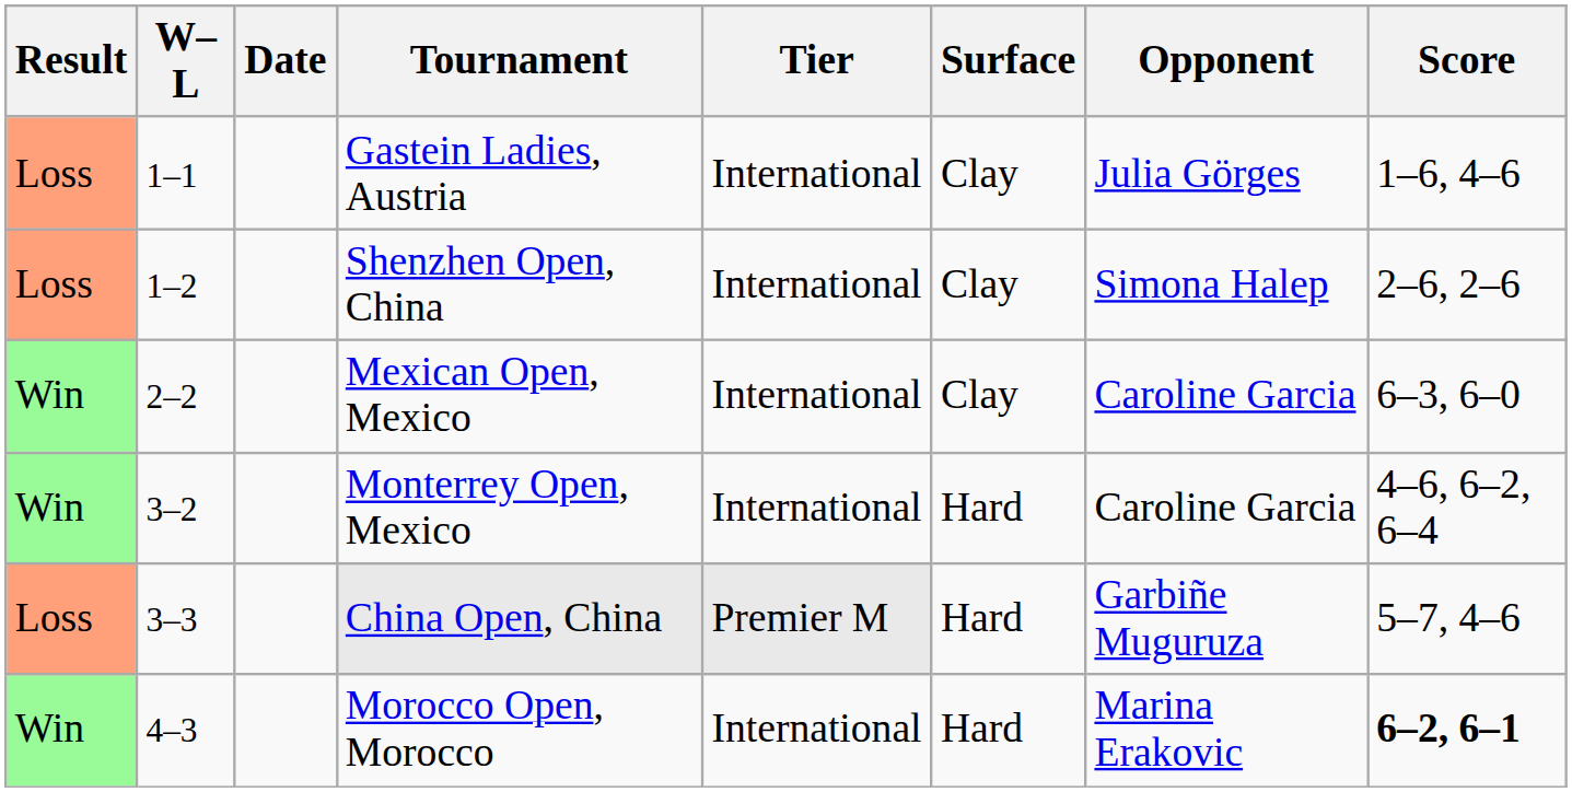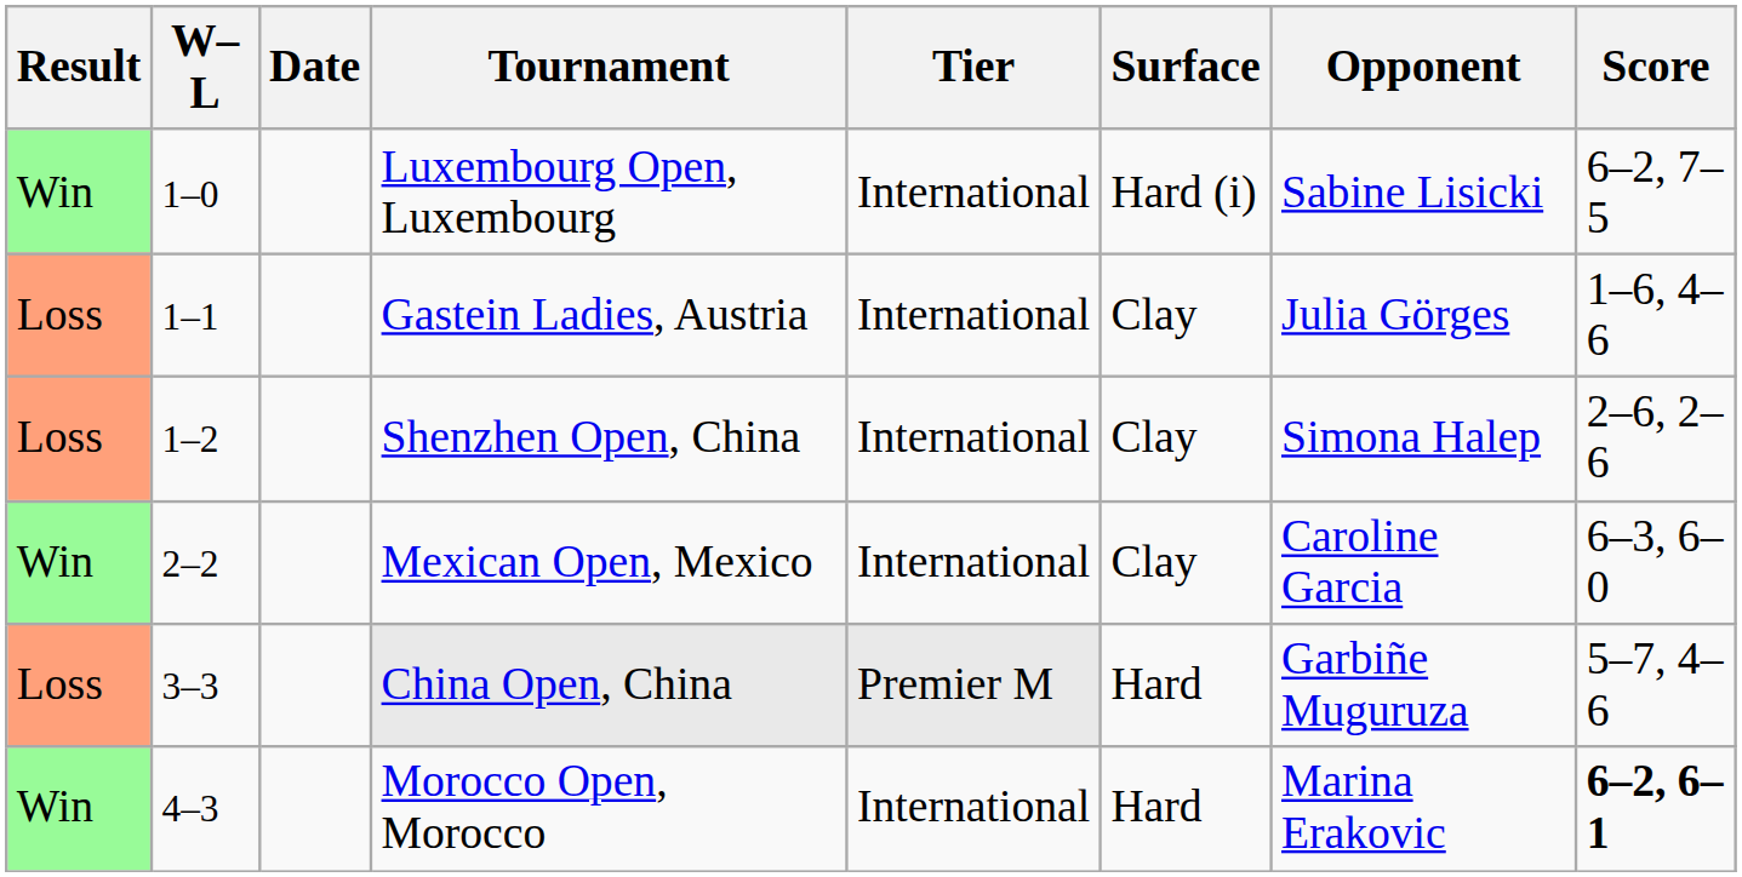 <table class="sortable wikitable">
 <tr>
 <th>Result</th>
 <th class=unsortable>W–L</th>
 <th>Date</th>
 <th>Tournament</th>
 <th>Tier</th>
 <th>Surface</th>
 <th>Opponent</th>
 <th class=unsortable>Score</th>
+</tr>
+<tr>
+<td style=background:#98fb98>Win</td>
+<td><small>1–0</small></td>
+<td><a href='#'></a></td>
+<td><a href='#'>Luxembourg Open</a>, Luxembourg</td>
+<td>International</td>
+<td>Hard (i)</td>
+<td> <a href='#'>Sabine Lisicki</a></td>
+<td>6–2, 7–5</td>
 </tr>
 <tr>
 <td style=background:#ffa07a>Loss</td>
 <td><small>1–1</small></td>
 <td><a href='#'></a></td>
 <td><a href='#'>Gastein Ladies</a>, Austria</td>
 <td>International</td>
 <td>Clay</td>
 <td> <a href='#'>Julia Görges</a></td>
 <td>1–6, 4–6</td>
 </tr>
 <tr>
 <td style=background:#ffa07a>Loss</td>
 <td><small>1–2</small></td>
 <td><a href='#'></a></td>
 <td><a href='#'>Shenzhen Open</a>, China</td>
 <td>International</td>
 <td>Clay</td>
 <td> <a href='#'>Simona Halep</a></td>
 <td>2–6, 2–6</td>
 </tr>
 <tr>
 <td style=background:#98fb98>Win</td>
 <td><small>2–2</small></td>
 <td><a href='#'></a></td>
 <td><a href='#'>Mexican Open</a>, Mexico</td>
 <td>International</td>
 <td>Clay</td>
 <td> <a href='#'>Caroline Garcia</a></td>
 <td>6–3, 6–0</td>
 </tr>
 <tr>
-<td style=background:#98fb98>Win</td>
-<td><small>3–2</small></td>
-<td><a href='#'></a></td>
-<td><a href='#'>Monterrey Open</a>, Mexico</td>
-<td>International</td>
-<td>Hard</td>
-<td> Caroline Garcia</td>
-<td>4–6, 6–2, 6–4</td>
-</tr>
-<tr>
 <td style=background:#ffa07a>Loss</td>
 <td><small>3–3</small></td>
 <td><a href='#'></a></td>
 <td style=background:#e9e9e9><a href='#'>China Open</a>, China</td>
 <td bgcolor=E9E9E9>Premier M</td>
 <td>Hard</td>
 <td> <a href='#'>Garbiñe Muguruza</a></td>
 <td>5–7, 4–6</td>
 </tr>
 <tr>
 <td style=background:#98fb98>Win</td>
 <td><small>4–3</small></td>
 <td><a href='#'></a></td>
 <td><a href='#'>Morocco Open</a>, Morocco</td>
 <td>International</td>
 <td>Hard</td>
 <td> <a href='#'>Marina Erakovic</a></td>
 <td><strong>6–2, 6–1</strong></td>
 </tr>
 </table>
